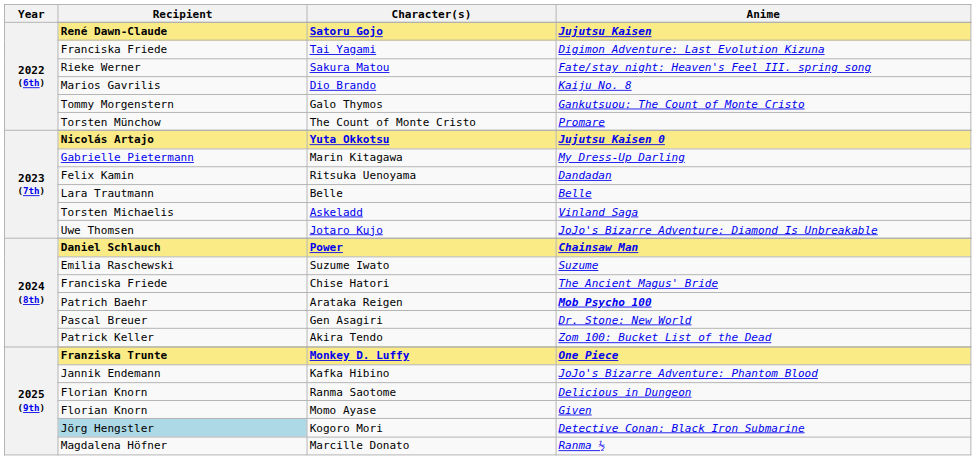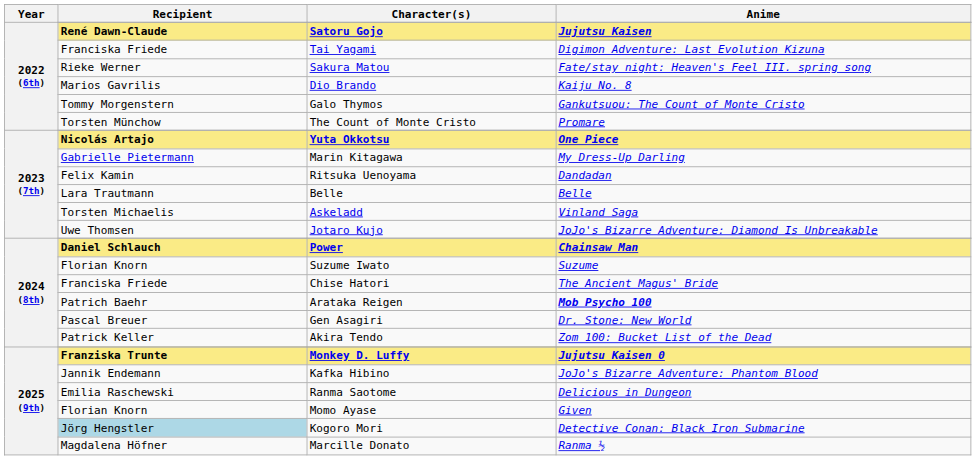 <table class="wikitable" style="width:90%;">
 <tr>
 <th style="width:3%;">Year</th>
 <th style="width:15%;">Recipient</th>
 <th style="width:15%;">Character(s)</th>
 <th style="width:25%;">Anime</th>
 </tr>
 <tr>
 <th rowspan="7" style="text-align:center;">2022 <br><small>(<a href='#'>6th</a>)</small><br></th>
 </tr>
 <tr style="background:#FAEB86;">
 <td><strong>René Dawn-Claude</strong></td>
 <td><strong><a href='#'>Satoru Gojo</a></strong></td>
 <td><strong><em><a href='#'>Jujutsu Kaisen</a></em></strong></td>
 </tr>
 <tr>
 <td>Franciska Friede</td>
 <td><a href='#'>Tai Yagami</a></td>
 <td><em><a href='#'>Digimon Adventure: Last Evolution Kizuna</a></em></td>
 </tr>
 <tr>
 <td>Rieke Werner</td>
 <td><a href='#'>Sakura Matou</a></td>
 <td><em><a href='#'>Fate/stay night: Heaven's Feel III. spring song</a></em></td>
 </tr>
 <tr>
 <td>Marios Gavrilis</td>
 <td><a href='#'>Dio Brando</a></td>
 <td><em><a href='#'>Kaiju No. 8</a></em></td>
 </tr>
 <tr>
 <td>Tommy Morgenstern</td>
 <td>Galo Thymos</td>
 <td><em><a href='#'>Gankutsuou: The Count of Monte Cristo</a></em></td>
 </tr>
 <tr>
 <td>Torsten Münchow</td>
 <td>The Count of Monte Cristo</td>
 <td><em><a href='#'>Promare</a></em></td>
 </tr>
 <tr>
 <th rowspan="7" style="text-align:center;">2023 <br><small>(<a href='#'>7th</a>)</small><br></th>
 </tr>
 <tr style="background:#FAEB86;">
 <td><strong>Nicolás Artajo</strong></td>
 <td><strong><a href='#'>Yuta Okkotsu</a></strong></td>
-<td><strong><em><a href='#'>Jujutsu Kaisen 0</a></em></strong></td>
+<td><strong><em><a href='#'>One Piece</a></em></strong></td>
 </tr>
 <tr>
 <td><a href='#'>Gabrielle Pietermann</a></td>
 <td>Marin Kitagawa</td>
 <td><em><a href='#'>My Dress-Up Darling</a></em></td>
 </tr>
 <tr>
 <td>Felix Kamin</td>
 <td>Ritsuka Uenoyama</td>
 <td><em><a href='#'>Dandadan</a></em></td>
 </tr>
 <tr>
 <td>Lara Trautmann</td>
 <td>Belle</td>
 <td><em><a href='#'>Belle</a></em></td>
 </tr>
 <tr>
 <td>Torsten Michaelis</td>
 <td><a href='#'>Askeladd</a></td>
 <td><em><a href='#'>Vinland Saga</a></em> </td>
 </tr>
 <tr>
 <td>Uwe Thomsen</td>
 <td><a href='#'>Jotaro Kujo</a></td>
 <td><em><a href='#'>JoJo's Bizarre Adventure: Diamond Is Unbreakable</a></em></td>
 </tr>
 <tr>
 <th rowspan="7" style="text-align:center;">2024 <br><small>(<a href='#'>8th</a>)</small><br></th>
 </tr>
 <tr style="background:#FAEB86;">
 <td><strong>Daniel Schlauch</strong></td>
 <td><strong><a href='#'>Power</a></strong></td>
 <td><strong><em><a href='#'>Chainsaw Man</a></em></strong></td>
 </tr>
 <tr>
-<td>Emilia Raschewski</td>
+<td>Florian Knorn</td>
 <td>Suzume Iwato</td>
 <td><em><a href='#'>Suzume</a></em></td>
 </tr>
 <tr>
 <td>Franciska Friede</td>
 <td>Chise Hatori</td>
 <td><em><a href='#'>The Ancient Magus' Bride</a></em></td>
 </tr>
 <tr>
 <td>Patrich Baehr</td>
 <td>Arataka Reigen</td>
 <td><strong><em><a href='#'>Mob Psycho 100</a></em> </strong></td>
 </tr>
 <tr>
 <td>Pascal Breuer</td>
 <td>Gen Asagiri</td>
 <td><em><a href='#'>Dr. Stone: New World</a></em></td>
 </tr>
 <tr>
 <td>Patrick Keller</td>
 <td>Akira Tendo</td>
 <td><em><a href='#'>Zom 100: Bucket List of the Dead</a></em></td>
 </tr>
 <tr>
 <th rowspan="7" style="text-align:center;">2025 <br><small>(<a href='#'>9th</a>)</small><br></th>
 </tr>
 <tr style="background:#FAEB86;">
 <td><strong>Franziska Trunte</strong></td>
 <td><strong><a href='#'>Monkey D. Luffy</a></strong></td>
-<td><strong><em><a href='#'>One Piece</a></em></strong></td>
+<td><strong><em><a href='#'>Jujutsu Kaisen 0</a></em></strong></td>
 </tr>
 <tr>
 <td>Jannik Endemann</td>
 <td>Kafka Hibino</td>
 <td><em><a href='#'>JoJo's Bizarre Adventure: Phantom Blood</a></em></td>
 </tr>
 <tr>
-<td>Florian Knorn</td>
+<td>Emilia Raschewski</td>
 <td>Ranma Saotome</td>
 <td><em><a href='#'>Delicious in Dungeon</a></em></td>
 </tr>
 <tr>
 <td>Florian Knorn</td>
 <td>Momo Ayase</td>
 <td><em><a href='#'>Given</a></em></td>
 </tr>
 <tr>
 <td style="background: lightblue;">Jörg Hengstler</td>
 <td>Kogoro Mori</td>
 <td><em><a href='#'>Detective Conan: Black Iron Submarine</a></em></td>
 </tr>
 <tr>
 <td>Magdalena Höfner</td>
 <td>Marcille Donato</td>
 <td><em><a href='#'>Ranma ½</a></em></td>
 </tr>
 </table>
